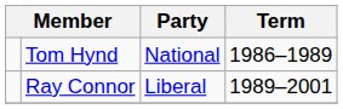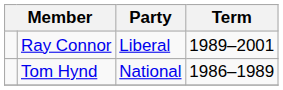 <table class="wikitable">
 <tr>
 <th colspan="2">Member</th>
 <th>Party</th>
 <th>Term</th>
 </tr>
 <tr>
 <td> </td>
+<td><a href='#'>Ray Connor</a></td>
+<td><a href='#'>Liberal</a></td>
+<td>1989–2001</td>
+</tr>
+<tr>
+<td> </td>
 <td><a href='#'>Tom Hynd</a></td>
 <td><a href='#'>National</a></td>
 <td>1986–1989</td>
 </tr>
 <tr>
-<td> </td>
-<td><a href='#'>Ray Connor</a></td>
-<td><a href='#'>Liberal</a></td>
-<td>1989–2001</td>
-</tr>
-<tr>
 </tr>
 </table>
